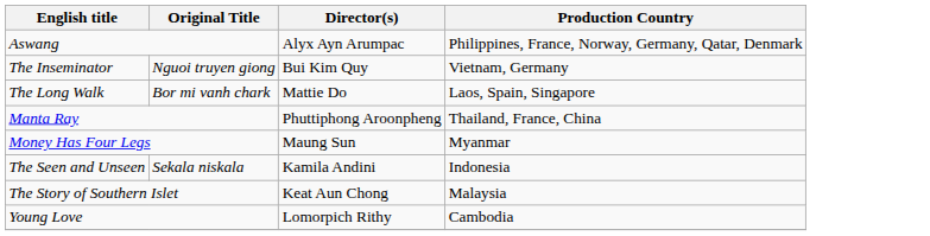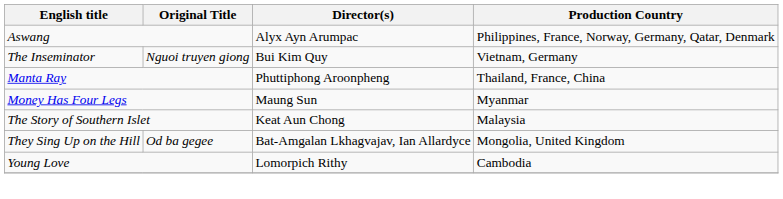 <table class="wikitable sortable">
 <tr>
 <th>English title</th>
 <th>Original Title</th>
 <th>Director(s)</th>
 <th>Production Country</th>
 </tr>
 <tr>
 <td colspan="2"><em>Aswang</em></td>
 <td>Alyx Ayn Arumpac</td>
 <td>Philippines, France, Norway, Germany, Qatar, Denmark</td>
 </tr>
 <tr>
 <td><em>The Inseminator</em></td>
 <td><em>Nguoi truyen giong</em></td>
 <td>Bui Kim Quy</td>
 <td>Vietnam, Germany</td>
 </tr>
 <tr>
-<td><em>The Long Walk</em></td>
-<td><em>Bor mi vanh chark</em></td>
-<td>Mattie Do</td>
-<td>Laos, Spain, Singapore</td>
-</tr>
-<tr>
 <td colspan="2"><em><a href='#'>Manta Ray</a></em></td>
 <td>Phuttiphong Aroonpheng</td>
 <td>Thailand, France, China</td>
 </tr>
 <tr>
 <td colspan="2"><em><a href='#'>Money Has Four Legs</a></em></td>
 <td>Maung Sun</td>
 <td>Myanmar</td>
 </tr>
 <tr>
-<td><em>The Seen and Unseen</em></td>
-<td><em>Sekala niskala</em></td>
-<td>Kamila Andini</td>
-<td>Indonesia</td>
-</tr>
-<tr>
 <td colspan="2"><em>The Story of Southern Islet</em></td>
 <td>Keat Aun Chong</td>
 <td>Malaysia</td>
+</tr>
+<tr>
+<td><em>They Sing Up on the Hill</em></td>
+<td><em>Od ba gegee</em></td>
+<td>Bat-Amgalan Lkhagvajav, Ian Allardyce</td>
+<td>Mongolia, United Kingdom</td>
 </tr>
 <tr>
 <td colspan="2"><em>Young Love</em></td>
 <td>Lomorpich Rithy</td>
 <td>Cambodia</td>
 </tr>
 <tr>
 </tr>
 </table>
